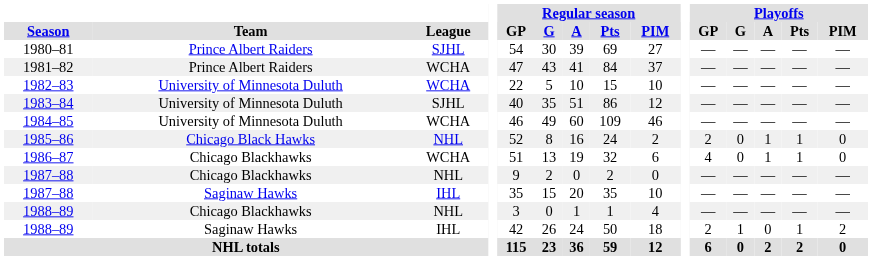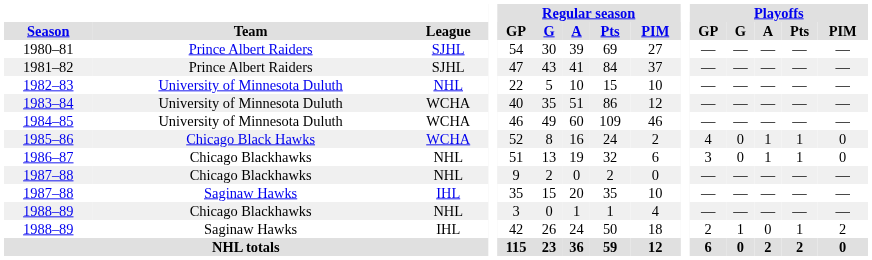 <table border="0" cellpadding="1" cellspacing="0" style="text-align:center; width:60em">
 <tr bgcolor="#e0e0e0">
 <th colspan="3" bgcolor="#ffffff"> </th>
 <th rowspan="99" bgcolor="#ffffff"> </th>
 <th colspan="5"><a href='#'>Regular season</a></th>
 <th rowspan="99" bgcolor="#ffffff"> </th>
 <th colspan="5"><a href='#'>Playoffs</a></th>
 </tr>
 <tr bgcolor="#e0e0e0">
 <th><a href='#'>Season</a></th>
 <th>Team</th>
 <th>League</th>
 <th>GP</th>
 <th><a href='#'>G</a></th>
 <th><a href='#'>A</a></th>
 <th><a href='#'>Pts</a></th>
 <th><a href='#'>PIM</a></th>
 <th>GP</th>
 <th>G</th>
 <th>A</th>
 <th>Pts</th>
 <th>PIM</th>
 </tr>
 <tr>
 <td>1980–81</td>
 <td><a href='#'>Prince Albert Raiders</a></td>
 <td><a href='#'>SJHL</a></td>
 <td>54</td>
 <td>30</td>
 <td>39</td>
 <td>69</td>
 <td>27</td>
 <td>—</td>
 <td>—</td>
 <td>—</td>
 <td>—</td>
 <td>—</td>
 </tr>
 <tr bgcolor="#f0f0f0">
 <td>1981–82</td>
 <td>Prince Albert Raiders</td>
-<td>WCHA</td>
+<td>SJHL</td>
 <td>47</td>
 <td>43</td>
 <td>41</td>
 <td>84</td>
 <td>37</td>
 <td>—</td>
 <td>—</td>
 <td>—</td>
 <td>—</td>
 <td>—</td>
 </tr>
 <tr>
 <td><a href='#'>1982–83</a></td>
 <td><a href='#'>University of Minnesota Duluth</a></td>
-<td><a href='#'>WCHA</a></td>
+<td><a href='#'>NHL</a></td>
 <td>22</td>
 <td>5</td>
 <td>10</td>
 <td>15</td>
 <td>10</td>
 <td>—</td>
 <td>—</td>
 <td>—</td>
 <td>—</td>
 <td>—</td>
 </tr>
 <tr bgcolor="#f0f0f0">
 <td><a href='#'>1983–84</a></td>
 <td>University of Minnesota Duluth</td>
-<td>SJHL</td>
+<td>WCHA</td>
 <td>40</td>
 <td>35</td>
 <td>51</td>
 <td>86</td>
 <td>12</td>
 <td>—</td>
 <td>—</td>
 <td>—</td>
 <td>—</td>
 <td>—</td>
 </tr>
 <tr>
 <td><a href='#'>1984–85</a></td>
 <td>University of Minnesota Duluth</td>
 <td>WCHA</td>
 <td>46</td>
 <td>49</td>
 <td>60</td>
 <td>109</td>
 <td>46</td>
 <td>—</td>
 <td>—</td>
 <td>—</td>
 <td>—</td>
 <td>—</td>
 </tr>
 <tr bgcolor="#f0f0f0">
 <td><a href='#'>1985–86</a></td>
 <td><a href='#'>Chicago Black Hawks</a></td>
-<td><a href='#'>NHL</a></td>
+<td><a href='#'>WCHA</a></td>
 <td>52</td>
 <td>8</td>
 <td>16</td>
 <td>24</td>
 <td>2</td>
-<td>2</td>
+<td>4</td>
 <td>0</td>
 <td>1</td>
 <td>1</td>
 <td>0</td>
 </tr>
 <tr>
 <td><a href='#'>1986–87</a></td>
 <td>Chicago Blackhawks</td>
-<td>WCHA</td>
+<td>NHL</td>
 <td>51</td>
 <td>13</td>
 <td>19</td>
 <td>32</td>
 <td>6</td>
-<td>4</td>
+<td>3</td>
 <td>0</td>
 <td>1</td>
 <td>1</td>
 <td>0</td>
 </tr>
 <tr bgcolor="#f0f0f0">
 <td><a href='#'>1987–88</a></td>
 <td>Chicago Blackhawks</td>
 <td>NHL</td>
 <td>9</td>
 <td>2</td>
 <td>0</td>
 <td>2</td>
 <td>0</td>
 <td>—</td>
 <td>—</td>
 <td>—</td>
 <td>—</td>
 <td>—</td>
 </tr>
 <tr>
 <td><a href='#'>1987–88</a></td>
 <td><a href='#'>Saginaw Hawks</a></td>
 <td><a href='#'>IHL</a></td>
 <td>35</td>
 <td>15</td>
 <td>20</td>
 <td>35</td>
 <td>10</td>
 <td>—</td>
 <td>—</td>
 <td>—</td>
 <td>—</td>
 <td>—</td>
 </tr>
 <tr bgcolor="#f0f0f0">
 <td><a href='#'>1988–89</a></td>
 <td>Chicago Blackhawks</td>
 <td>NHL</td>
 <td>3</td>
 <td>0</td>
 <td>1</td>
 <td>1</td>
 <td>4</td>
 <td>—</td>
 <td>—</td>
 <td>—</td>
 <td>—</td>
 <td>—</td>
 </tr>
 <tr>
 <td><a href='#'>1988–89</a></td>
 <td>Saginaw Hawks</td>
 <td>IHL</td>
 <td>42</td>
 <td>26</td>
 <td>24</td>
 <td>50</td>
 <td>18</td>
 <td>2</td>
 <td>1</td>
 <td>0</td>
 <td>1</td>
 <td>2</td>
 </tr>
 <tr bgcolor="#e0e0e0">
 <th colspan="3">NHL totals</th>
 <th>115</th>
 <th>23</th>
 <th>36</th>
 <th>59</th>
 <th>12</th>
 <th>6</th>
 <th>0</th>
 <th>2</th>
 <th>2</th>
 <th>0</th>
 </tr>
 </table>
